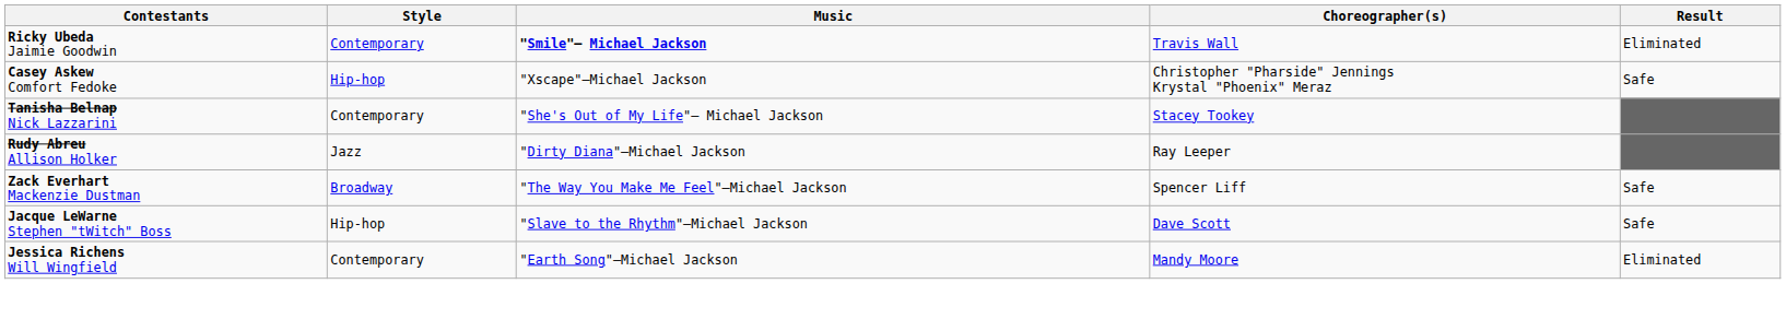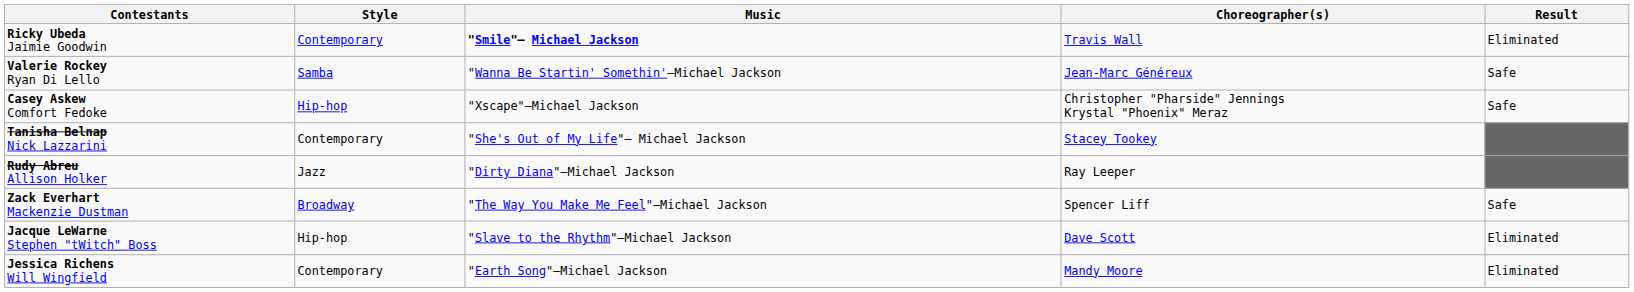 <table class="wikitable" style="width:90%;">
 <tr>
 <th>Contestants</th>
 <th>Style</th>
 <th>Music</th>
 <th>Choreographer(s)</th>
 <th>Result</th>
 </tr>
 <tr>
 <td><strong>Ricky Ubeda</strong><br> Jaimie Goodwin</td>
 <td><a href='#'>Contemporary</a></td>
 <td><strong>"<a href='#'>Smile</a>"— <a href='#'>Michael Jackson</a></strong></td>
 <td><a href='#'>Travis Wall</a></td>
 <td>Eliminated</td>
+</tr>
+<tr>
+<td><strong>Valerie Rockey</strong><br>Ryan Di Lello</td>
+<td><a href='#'>Samba</a></td>
+<td>"<a href='#'>Wanna Be Startin' Somethin'</a>—Michael Jackson</td>
+<td><a href='#'>Jean-Marc Généreux</a></td>
+<td>Safe</td>
 </tr>
 <tr>
 <td><strong>Casey Askew</strong><br>Comfort Fedoke</td>
 <td><a href='#'>Hip-hop</a></td>
 <td>"Xscape"—Michael Jackson</td>
 <td>Christopher "Pharside" Jennings<br>Krystal "Phoenix" Meraz</td>
 <td>Safe</td>
 </tr>
 <tr>
 <td><s><strong>Tanisha Belnap</strong></s><br><a href='#'>Nick Lazzarini</a></td>
 <td>Contemporary</td>
 <td>"<a href='#'>She's Out of My Life</a>"— Michael Jackson</td>
 <td><a href='#'>Stacey Tookey</a></td>
 <td style="background:#666;"></td>
 </tr>
 <tr>
 <td><s><strong>Rudy Abreu</strong></s><br> <a href='#'>Allison Holker</a></td>
 <td>Jazz</td>
 <td>"<a href='#'>Dirty Diana</a>"—Michael Jackson</td>
 <td>Ray Leeper</td>
 <td style="background:#666;"></td>
 </tr>
 <tr>
 <td><strong>Zack Everhart</strong><br><a href='#'>Mackenzie Dustman</a></td>
 <td><a href='#'>Broadway</a></td>
 <td>"<a href='#'>The Way You Make Me Feel</a>"—Michael Jackson</td>
 <td>Spencer Liff</td>
 <td>Safe</td>
 </tr>
 <tr>
 <td><strong>Jacque LeWarne</strong><br><a href='#'>Stephen "tWitch" Boss</a></td>
 <td>Hip-hop</td>
 <td>"<a href='#'>Slave to the Rhythm</a>"—Michael Jackson</td>
 <td><a href='#'>Dave Scott</a></td>
-<td>Safe</td>
+<td>Eliminated</td>
 </tr>
 <tr>
 <td><strong>Jessica Richens</strong><br><a href='#'>Will Wingfield</a></td>
 <td>Contemporary</td>
 <td>"<a href='#'>Earth Song</a>"—Michael Jackson</td>
 <td><a href='#'>Mandy Moore</a></td>
 <td>Eliminated</td>
 </tr>
 </table>
